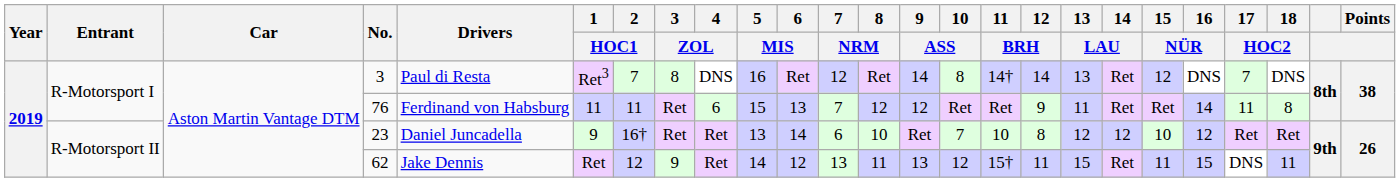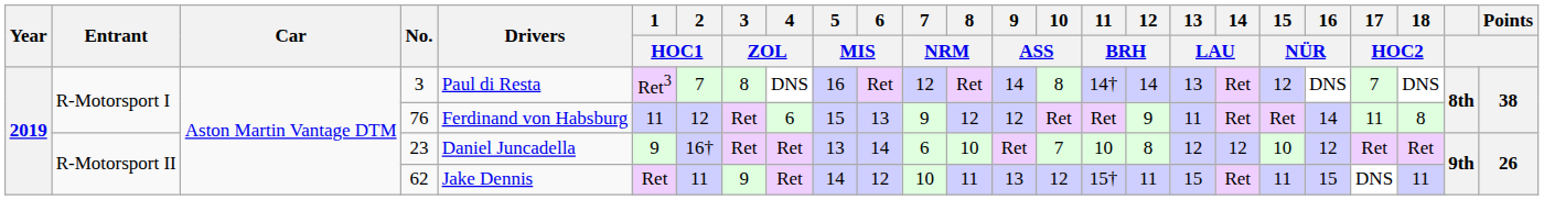 <table class="wikitable" style="font-size: 85%; text-align:center;">
 <tr valign="top">
 <th rowspan=2 valign="middle">Year</th>
 <th rowspan=2 valign="middle">Entrant</th>
 <th rowspan=2 valign="middle">Car</th>
 <th rowspan=2 valign="middle">No.</th>
 <th rowspan=2 valign="middle">Drivers</th>
 <th style="width:26px;">1</th>
 <th style="width:26px;">2</th>
 <th style="width:26px;">3</th>
 <th style="width:26px;">4</th>
 <th style="width:26px;">5</th>
 <th style="width:26px;">6</th>
 <th style="width:26px;">7</th>
 <th style="width:26px;">8</th>
 <th style="width:26px;">9</th>
 <th style="width:26px;">10</th>
 <th style="width:26px;">11</th>
 <th style="width:26px;">12</th>
 <th style="width:26px;">13</th>
 <th style="width:26px;">14</th>
 <th style="width:26px;">15</th>
 <th style="width:26px;">16</th>
 <th style="width:26px;">17</th>
 <th style="width:26px;">18</th>
 <th></th>
 <th valign=middle>Points</th>
 </tr>
 <tr>
 <th colspan=2> <a href='#'>HOC1</a></th>
 <th colspan=2> <a href='#'>ZOL</a></th>
 <th colspan=2> <a href='#'>MIS</a></th>
 <th colspan=2> <a href='#'>NRM</a></th>
 <th colspan=2> <a href='#'>ASS</a></th>
 <th colspan=2> <a href='#'>BRH</a></th>
 <th colspan=2> <a href='#'>LAU</a></th>
 <th colspan=2> <a href='#'>NÜR</a></th>
 <th colspan=2> <a href='#'>HOC2</a></th>
 <th colspan=2></th>
 </tr>
 <tr>
 <th rowspan=4><a href='#'>2019</a></th>
 <td align=left rowspan=2> R-Motorsport I</td>
 <td rowspan=4><a href='#'>Aston Martin Vantage DTM</a></td>
 <td>3</td>
 <td align=left> <a href='#'>Paul di Resta</a></td>
 <td style="background:#efcfff;">Ret<sup>3</sup></td>
 <td style="background:#dfffdf;">7</td>
 <td style="background:#dfffdf;">8</td>
 <td style="background:#ffffff;">DNS</td>
 <td style="background:#cfcfff;">16</td>
 <td style="background:#efcfff;">Ret</td>
 <td style="background:#cfcfff;">12</td>
 <td style="background:#efcfff;">Ret</td>
 <td style="background:#cfcfff;">14</td>
 <td style="background:#dfffdf;">8</td>
 <td style="background:#cfcfff;">14†</td>
 <td style="background:#cfcfff;">14</td>
 <td style="background:#cfcfff;">13</td>
 <td style="background:#efcfff;">Ret</td>
 <td style="background:#cfcfff;">12</td>
 <td style="background:#ffffff;">DNS</td>
 <td style="background:#dfffdf;">7</td>
 <td style="background:#ffffff;">DNS</td>
 <th rowspan=2>8th</th>
 <th rowspan=2>38</th>
 </tr>
 <tr>
 <td>76</td>
 <td align=left> <a href='#'>Ferdinand von Habsburg</a></td>
 <td style="background:#cfcfff;">11</td>
-<td style="background:#cfcfff;">11</td>
+<td style="background:#cfcfff;">12</td>
 <td style="background:#efcfff;">Ret</td>
 <td style="background:#dfffdf;">6</td>
 <td style="background:#cfcfff;">15</td>
 <td style="background:#cfcfff;">13</td>
-<td style="background:#dfffdf;">7</td>
+<td style="background:#dfffdf;">9</td>
 <td style="background:#cfcfff;">12</td>
 <td style="background:#cfcfff;">12</td>
 <td style="background:#efcfff;">Ret</td>
 <td style="background:#efcfff;">Ret</td>
 <td style="background:#dfffdf;">9</td>
 <td style="background:#cfcfff;">11</td>
 <td style="background:#efcfff;">Ret</td>
 <td style="background:#efcfff;">Ret</td>
 <td style="background:#cfcfff;">14</td>
 <td style="background:#dfffdf;">11</td>
 <td style="background:#dfffdf;">8</td>
 </tr>
 <tr>
 <td align=left rowspan=2> R-Motorsport II</td>
 <td>23</td>
 <td align=left> <a href='#'>Daniel Juncadella</a></td>
 <td style="background:#dfffdf;">9</td>
 <td style="background:#cfcfff;">16†</td>
 <td style="background:#efcfff;">Ret</td>
 <td style="background:#efcfff;">Ret</td>
 <td style="background:#cfcfff;">13</td>
 <td style="background:#cfcfff;">14</td>
 <td style="background:#dfffdf;">6</td>
 <td style="background:#dfffdf;">10</td>
 <td style="background:#efcfff;">Ret</td>
 <td style="background:#dfffdf;">7</td>
 <td style="background:#dfffdf;">10</td>
 <td style="background:#dfffdf;">8</td>
 <td style="background:#cfcfff;">12</td>
 <td style="background:#cfcfff;">12</td>
 <td style="background:#dfffdf;">10</td>
 <td style="background:#cfcfff;">12</td>
 <td style="background:#efcfff;">Ret</td>
 <td style="background:#efcfff;">Ret</td>
 <th rowspan=2>9th</th>
 <th rowspan=2>26</th>
 </tr>
 <tr>
 <td>62</td>
 <td align=left> <a href='#'>Jake Dennis</a></td>
 <td style="background:#efcfff;">Ret</td>
-<td style="background:#cfcfff;">12</td>
+<td style="background:#cfcfff;">11</td>
 <td style="background:#dfffdf;">9</td>
 <td style="background:#efcfff;">Ret</td>
 <td style="background:#cfcfff;">14</td>
 <td style="background:#cfcfff;">12</td>
-<td style="background:#dfffdf;">13</td>
+<td style="background:#dfffdf;">10</td>
 <td style="background:#cfcfff;">11</td>
 <td style="background:#cfcfff;">13</td>
 <td style="background:#cfcfff;">12</td>
 <td style="background:#cfcfff;">15†</td>
 <td style="background:#cfcfff;">11</td>
 <td style="background:#cfcfff;">15</td>
 <td style="background:#efcfff;">Ret</td>
 <td style="background:#cfcfff;">11</td>
 <td style="background:#cfcfff;">15</td>
 <td style="background:#ffffff;">DNS</td>
 <td style="background:#cfcfff;">11</td>
 </tr>
 </table>
